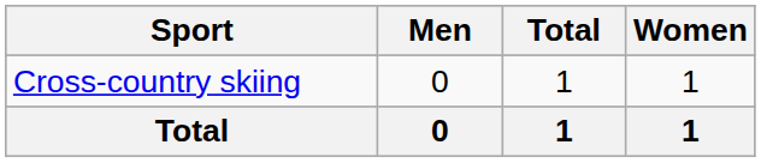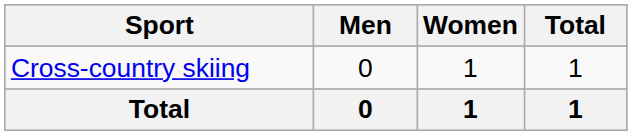 <table class="wikitable sortable" style="text-align:center;">
 <tr>
 <th width=180>Sport</th>
 <th width=55>Men</th>
+<th width=55>Women</th>
 <th width=55>Total</th>
-<th width=55>Women</th>
 </tr>
 <tr>
 <td align=left><a href='#'>Cross-country skiing</a></td>
 <td>0</td>
 <td>1</td>
 <td>1</td>
 </tr>
 <tr>
 <th>Total</th>
 <th>0</th>
 <th>1</th>
 <th>1</th>
 </tr>
 </table>
